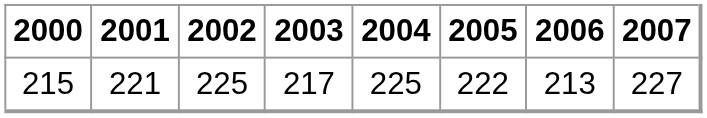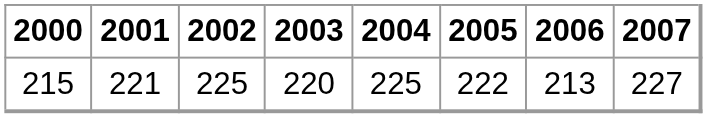 <table align="center" rules="all" cellspacing="0" cellpadding="4" style="border: 1px solid #999; border-right: 2px solid #999; border-bottom:2px solid #999">
 <tr>
 <th>2000</th>
 <th>2001</th>
 <th>2002</th>
 <th>2003</th>
 <th>2004</th>
 <th>2005</th>
 <th>2006</th>
 <th>2007</th>
 </tr>
 <tr>
 <td align=center>215</td>
 <td align=center>221</td>
 <td align=center>225</td>
-<td align=center>217</td>
+<td align=center>220</td>
 <td align=center>225</td>
 <td align=center>222</td>
 <td align=center>213</td>
 <td align=center>227</td>
 </tr>
 </table>
